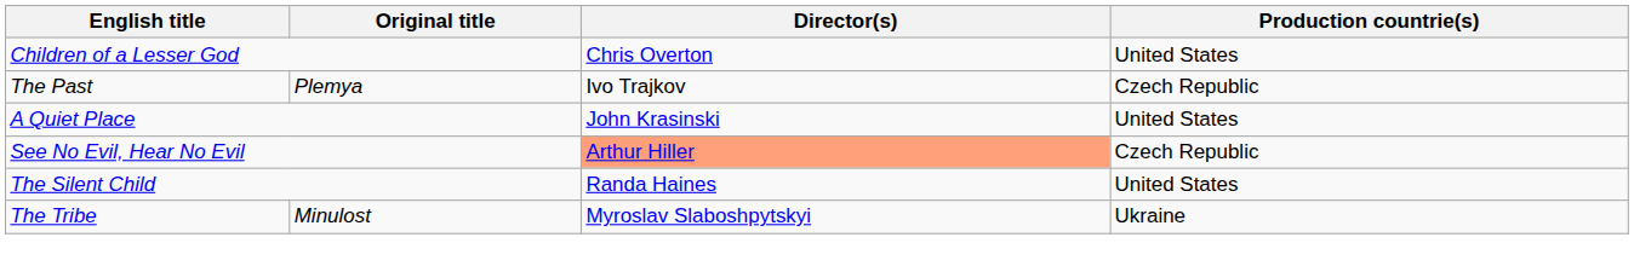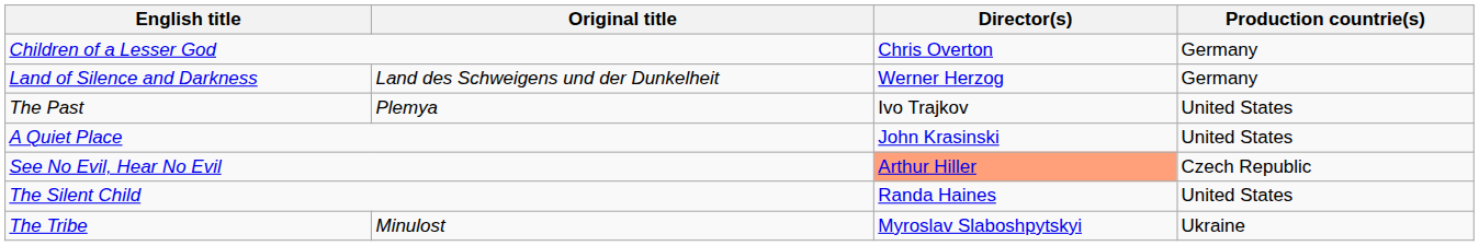 <table class="sortable wikitable" style="width:100%; margin-bottom:4px" cellpadding="5">
 <tr>
 <th scope="col">English title</th>
 <th scope="col">Original title</th>
 <th scope="col">Director(s)</th>
 <th scope="col">Production countrie(s)</th>
 </tr>
 <tr>
 <td colspan="2"><em><a href='#'>Children of a Lesser God</a></em></td>
 <td><a href='#'>Chris Overton</a></td>
-<td>United States</td>
+<td>Germany</td>
+</tr>
+<tr>
+<td><em><a href='#'>Land of Silence and Darkness</a></em></td>
+<td><em>Land des Schweigens und der Dunkelheit</em></td>
+<td><a href='#'>Werner Herzog</a></td>
+<td>Germany</td>
 </tr>
 <tr>
 <td><em>The Past</em></td>
 <td><em>Plemya</em></td>
 <td>Ivo Trajkov</td>
-<td>Czech Republic</td>
+<td>United States</td>
 </tr>
 <tr>
 <td colspan="2"><em><a href='#'>A Quiet Place</a></em></td>
 <td><a href='#'>John Krasinski</a></td>
 <td>United States</td>
 </tr>
 <tr>
 <td colspan="2"><em><a href='#'>See No Evil, Hear No Evil</a></em></td>
 <td style="background: lightsalmon;"><a href='#'>Arthur Hiller</a></td>
 <td>Czech Republic</td>
 </tr>
 <tr>
 <td colspan="2"><em><a href='#'>The Silent Child</a></em></td>
 <td><a href='#'>Randa Haines</a></td>
 <td>United States</td>
 </tr>
 <tr>
 <td><em><a href='#'>The Tribe</a></em></td>
 <td><em>Minulost</em></td>
 <td><a href='#'>Myroslav Slaboshpytskyi</a></td>
 <td>Ukraine</td>
 </tr>
 </table>
